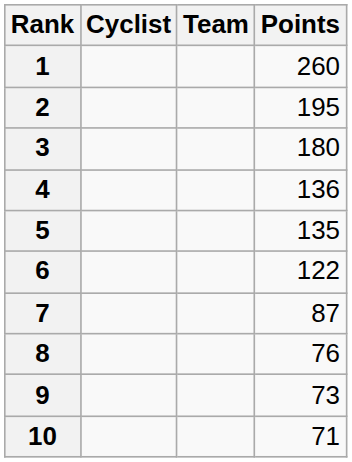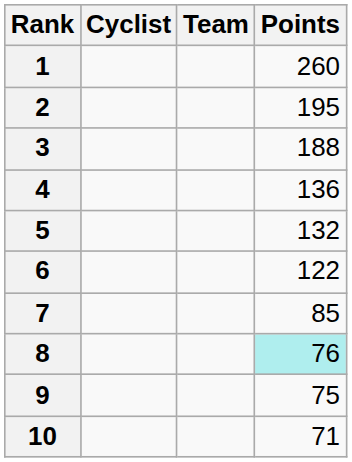 <table class=wikitable>
 <tr>
 <th scope="col">Rank</th>
 <th scope="col">Cyclist</th>
 <th scope="col">Team</th>
 <th scope="col">Points</th>
 </tr>
 <tr>
 <th scope="row">1</th>
 <td></td>
 <td></td>
 <td style="text-align:right;">260</td>
 </tr>
 <tr>
 <th scope="row">2</th>
 <td></td>
 <td></td>
 <td style="text-align:right;">195</td>
 </tr>
 <tr>
 <th scope="row">3</th>
 <td></td>
 <td></td>
-<td style="text-align:right;">180</td>
+<td style="text-align:right;">188</td>
 </tr>
 <tr>
 <th scope="row">4</th>
 <td></td>
 <td></td>
 <td style="text-align:right;">136</td>
 </tr>
 <tr>
 <th scope="row">5</th>
 <td></td>
 <td></td>
-<td style="text-align:right;">135</td>
+<td style="text-align:right;">132</td>
 </tr>
 <tr>
 <th scope="row">6</th>
 <td></td>
 <td></td>
 <td style="text-align:right;">122</td>
 </tr>
 <tr>
 <th scope="row">7</th>
 <td></td>
 <td></td>
-<td style="text-align:right;">87</td>
+<td style="text-align:right;">85</td>
 </tr>
 <tr>
 <th scope="row">8</th>
 <td></td>
 <td></td>
-<td style="text-align:right;">76</td>
+<td style="background: paleturquoise; text-align:right;">76</td>
 </tr>
 <tr>
 <th scope="row">9</th>
 <td></td>
 <td></td>
-<td style="text-align:right;">73</td>
+<td style="text-align:right;">75</td>
 </tr>
 <tr>
 <th scope="row">10</th>
 <td></td>
 <td></td>
 <td style="text-align:right;">71</td>
 </tr>
 </table>
